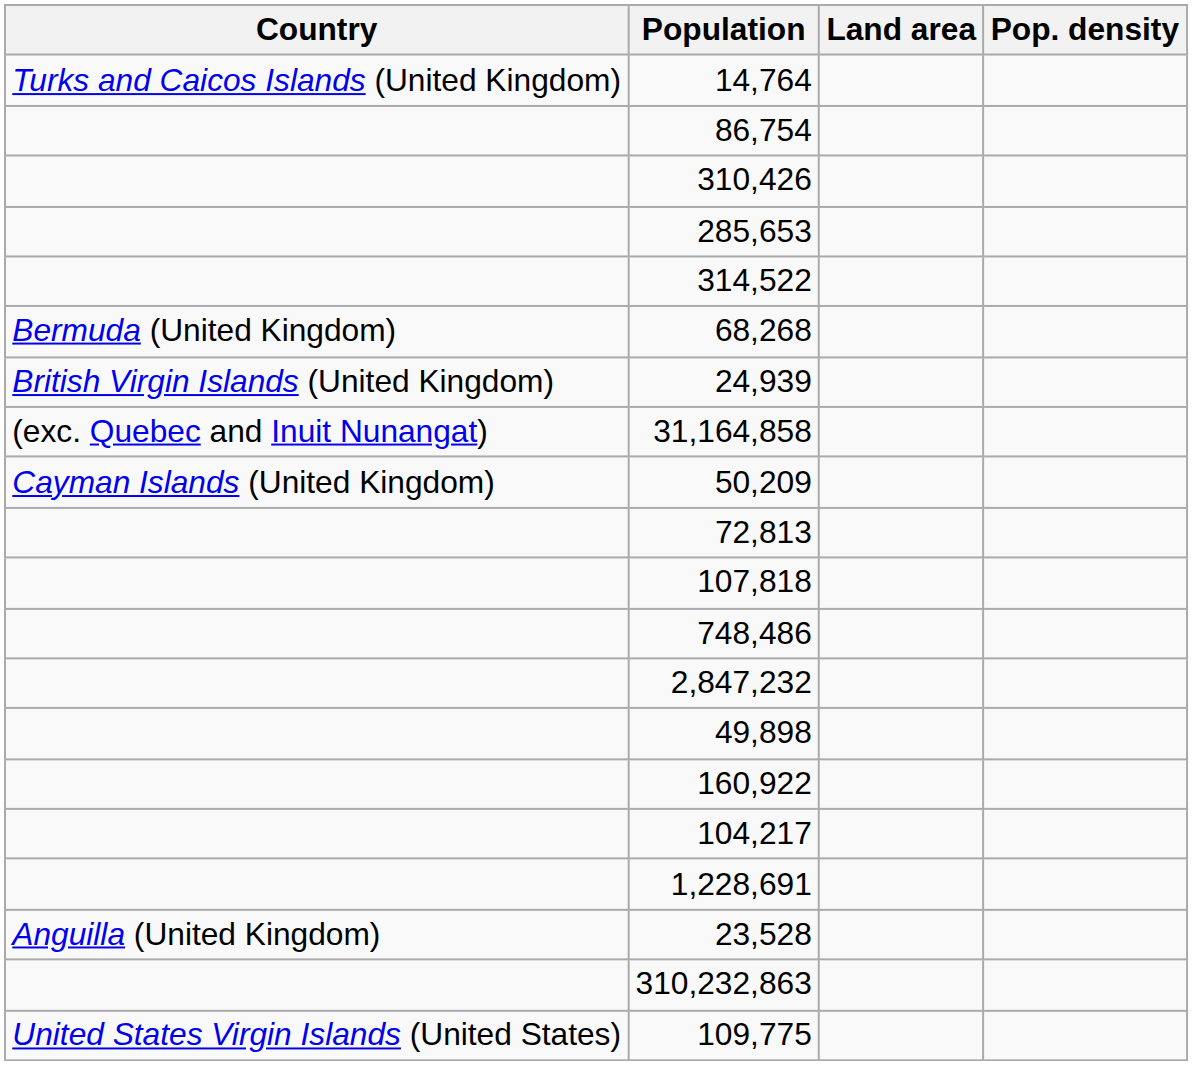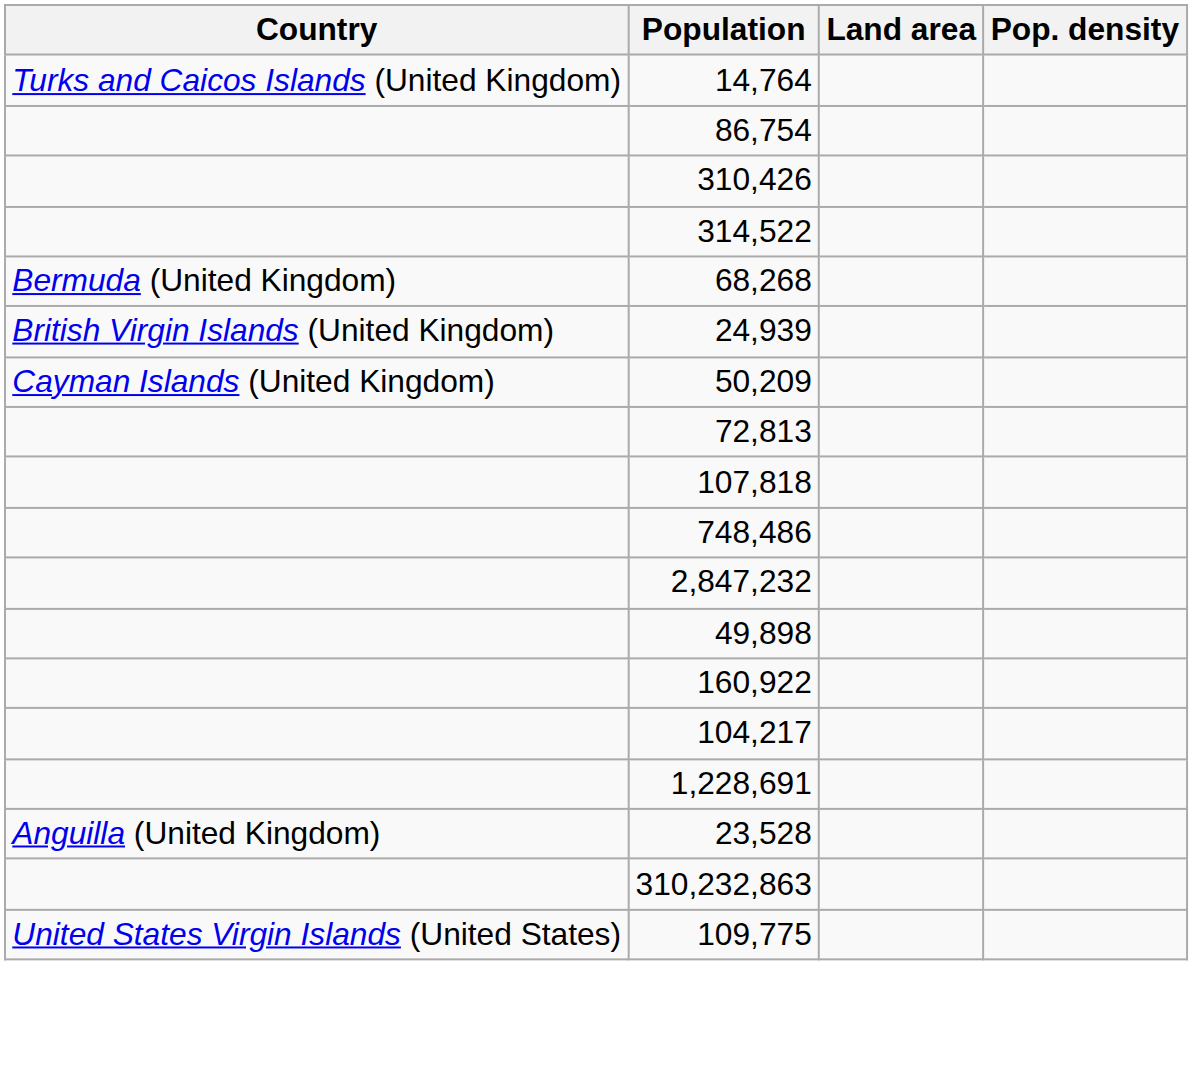 <table class="wikitable sortable" style="text-align: right">
 <tr style="background:#e8e8e8;">
 <th>Country</th>
 <th>Population</th>
 <th>Land area</th>
 <th>Pop. density</th>
 </tr>
 <tr>
 <td style="text-align:left;"> <em><a href='#'>Turks and Caicos Islands</a></em> (United Kingdom)</td>
 <td>14,764</td>
 <td></td>
 <td></td>
 </tr>
 <tr>
 <td style="text-align:left;"></td>
 <td>86,754</td>
 <td></td>
 <td></td>
 </tr>
 <tr>
 <td style="text-align:left;"></td>
 <td>310,426</td>
 <td></td>
 <td></td>
 </tr>
 <tr>
 <td style="text-align:left;"></td>
-<td>285,653</td>
-<td></td>
-<td></td>
-</tr>
-<tr>
-<td style="text-align:left;"></td>
 <td>314,522</td>
 <td></td>
 <td></td>
 </tr>
 <tr>
 <td style="text-align:left;"> <em><a href='#'>Bermuda</a></em> (United Kingdom)</td>
 <td>68,268</td>
 <td></td>
 <td></td>
 </tr>
 <tr>
 <td style="text-align:left;"> <em><a href='#'>British Virgin Islands</a></em> (United Kingdom)</td>
 <td>24,939</td>
-<td></td>
-<td></td>
-</tr>
-<tr>
-<td style="text-align:left;"> (exc. <a href='#'>Quebec</a> and <a href='#'>Inuit Nunangat</a>)</td>
-<td>31,164,858</td>
 <td></td>
 <td></td>
 </tr>
 <tr>
 <td style="text-align:left;"> <em><a href='#'>Cayman Islands</a></em> (United Kingdom)</td>
 <td>50,209</td>
 <td></td>
 <td></td>
 </tr>
 <tr>
 <td style="text-align:left;"></td>
 <td>72,813</td>
 <td></td>
 <td></td>
 </tr>
 <tr>
 <td style="text-align:left;"></td>
 <td>107,818</td>
 <td></td>
 <td></td>
 </tr>
 <tr>
 <td style="text-align:left;"></td>
 <td>748,486</td>
 <td></td>
 <td></td>
 </tr>
 <tr>
 <td style="text-align:left;"></td>
 <td>2,847,232</td>
 <td></td>
 <td></td>
 </tr>
 <tr>
 <td style="text-align:left;"></td>
 <td>49,898</td>
 <td></td>
 <td></td>
 </tr>
 <tr>
 <td style="text-align:left;"></td>
 <td>160,922</td>
 <td></td>
 <td></td>
 </tr>
 <tr>
 <td style="text-align:left;"></td>
 <td>104,217</td>
 <td></td>
 <td></td>
 </tr>
 <tr>
 <td style="text-align:left;"></td>
 <td>1,228,691</td>
 <td></td>
 <td></td>
 </tr>
 <tr>
 <td style="text-align:left;"> <em><a href='#'>Anguilla</a></em> (United Kingdom)</td>
 <td>23,528</td>
 <td></td>
 <td></td>
 </tr>
 <tr>
 <td style="text-align:left;"></td>
 <td>310,232,863</td>
 <td></td>
 <td></td>
 </tr>
 <tr>
 <td style="text-align:left;"> <em><a href='#'>United States Virgin Islands</a></em> (United States)</td>
 <td>109,775</td>
 <td></td>
 <td></td>
 </tr>
 </table>
